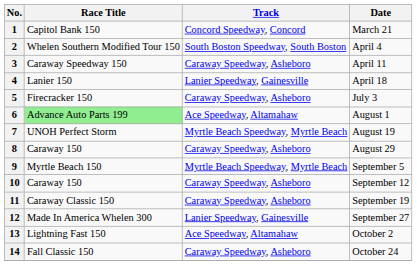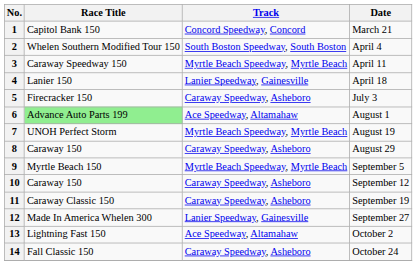 <table class="wikitable" style="font-size:85%;">
 <tr>
 <th>No.</th>
 <th>Race Title</th>
 <th><a href='#'>Track</a></th>
 <th>Date</th>
 </tr>
 <tr>
 <th>1</th>
 <td>Capitol Bank 150</td>
 <td><a href='#'>Concord Speedway</a>, <a href='#'>Concord</a></td>
 <td>March 21</td>
 </tr>
 <tr>
 <th>2</th>
 <td>Whelen Southern Modified Tour 150</td>
 <td><a href='#'>South Boston Speedway</a>, <a href='#'>South Boston</a></td>
 <td>April 4</td>
 </tr>
 <tr>
 <th>3</th>
 <td>Caraway Speedway 150</td>
-<td><a href='#'>Caraway Speedway</a>, <a href='#'>Asheboro</a></td>
+<td><a href='#'>Myrtle Beach Speedway</a>, <a href='#'>Myrtle Beach</a></td>
 <td>April 11</td>
 </tr>
 <tr>
 <th>4</th>
 <td>Lanier 150</td>
 <td><a href='#'>Lanier Speedway</a>, <a href='#'>Gainesville</a></td>
 <td>April 18</td>
 </tr>
 <tr>
 <th>5</th>
 <td>Firecracker 150</td>
 <td><a href='#'>Caraway Speedway</a>, <a href='#'>Asheboro</a></td>
 <td>July 3</td>
 </tr>
 <tr>
 <th>6</th>
 <td style="background: lightgreen;">Advance Auto Parts 199</td>
 <td><a href='#'>Ace Speedway</a>, <a href='#'>Altamahaw</a></td>
 <td>August 1</td>
 </tr>
 <tr>
 <th>7</th>
 <td>UNOH Perfect Storm</td>
 <td><a href='#'>Myrtle Beach Speedway</a>, <a href='#'>Myrtle Beach</a></td>
 <td>August 19</td>
 </tr>
 <tr>
 <th>8</th>
 <td>Caraway 150</td>
 <td><a href='#'>Caraway Speedway</a>, <a href='#'>Asheboro</a></td>
 <td>August 29</td>
 </tr>
 <tr>
 <th>9</th>
 <td>Myrtle Beach 150</td>
 <td><a href='#'>Myrtle Beach Speedway</a>, <a href='#'>Myrtle Beach</a></td>
 <td>September 5</td>
 </tr>
 <tr>
 <th>10</th>
 <td>Caraway 150</td>
 <td><a href='#'>Caraway Speedway</a>, <a href='#'>Asheboro</a></td>
 <td>September 12</td>
 </tr>
 <tr>
 <th>11</th>
 <td>Caraway Classic 150</td>
 <td><a href='#'>Caraway Speedway</a>, <a href='#'>Asheboro</a></td>
 <td>September 19</td>
 </tr>
 <tr>
 <th>12</th>
 <td>Made In America Whelen 300</td>
 <td><a href='#'>Lanier Speedway</a>, <a href='#'>Gainesville</a></td>
 <td>September 27</td>
 </tr>
 <tr>
 <th>13</th>
 <td>Lightning Fast 150</td>
 <td><a href='#'>Ace Speedway</a>, <a href='#'>Altamahaw</a></td>
 <td>October 2</td>
 </tr>
 <tr>
 <th>14</th>
 <td>Fall Classic 150</td>
 <td><a href='#'>Caraway Speedway</a>, <a href='#'>Asheboro</a></td>
 <td>October 24</td>
 </tr>
 <tr>
 </tr>
 </table>
